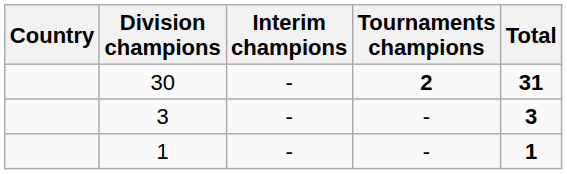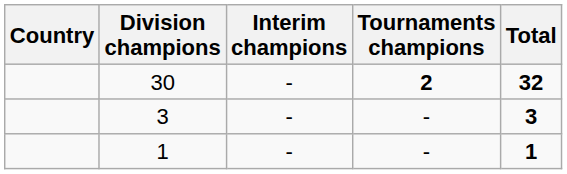 <table class="wikitable sortable mw-collapsible" style="font-size:95%; align=center">
 <tr>
 <th>Country</th>
 <th>Division<br>champions</th>
 <th>Interim<br>champions</th>
 <th>Tournaments<br>champions</th>
 <th>Total</th>
 </tr>
 <tr>
 <td align=left></td>
 <td align=center>30</td>
 <td align=center>-</td>
 <td align=center><strong>2</strong></td>
-<td align=center><strong>31</strong></td>
+<td align=center><strong>32</strong></td>
 </tr>
 <tr>
 <td align=left></td>
 <td align=center>3</td>
 <td align=center>-</td>
 <td align=center>-</td>
 <td align=center><strong>3</strong></td>
 </tr>
 <tr>
 <td align=left></td>
 <td align=center>1</td>
 <td align=center>-</td>
 <td align=center>-</td>
 <td align=center><strong>1</strong></td>
 </tr>
 </table>
